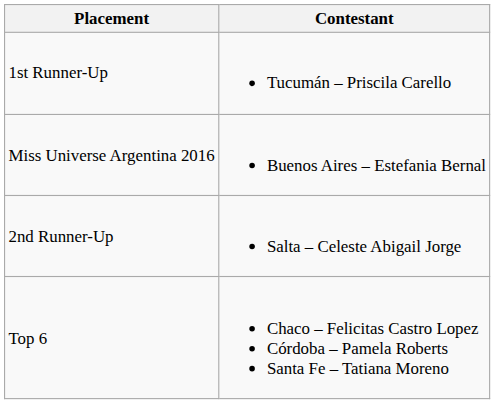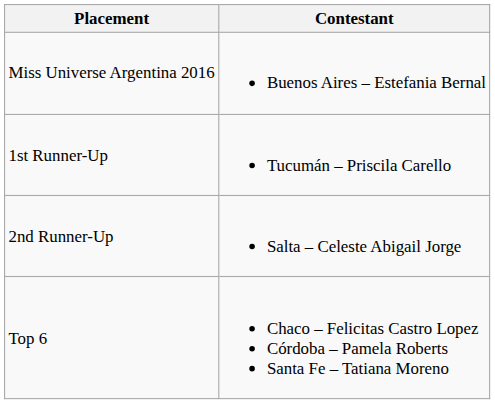 <table class="wikitable sortable" style="font-size: 95%;">
 <tr>
 <th>Placement</th>
 <th>Contestant</th>
 </tr>
 <tr>
+<td>Miss Universe Argentina 2016</td>
+<td><br><ul><li>Buenos Aires – Estefania Bernal</li></ul></td>
+</tr>
+<tr>
 <td>1st Runner-Up</td>
 <td><br><ul><li>Tucumán – Priscila Carello</li></ul></td>
-</tr>
-<tr>
-<td>Miss Universe Argentina 2016</td>
-<td><br><ul><li>Buenos Aires – Estefania Bernal</li></ul></td>
 </tr>
 <tr>
 <td>2nd Runner-Up</td>
 <td><br><ul><li>Salta – Celeste Abigail Jorge</li></ul></td>
 </tr>
 <tr>
 <td>Top 6</td>
 <td><br><ul><li>Chaco – Felicitas Castro Lopez</li><li>Córdoba – Pamela Roberts</li><li>Santa Fe – Tatiana Moreno</li></ul></td>
 </tr>
 </table>
